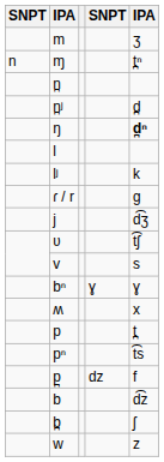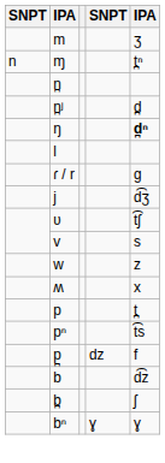 <table class="wikitable">
 <tr>
 <th>SNPT</th>
 <th>IPA</th>
 <th></th>
 <th>SNPT</th>
 <th>IPA</th>
 </tr>
 <tr>
 <td></td>
 <td>m</td>
 <td></td>
 <td></td>
 <td>ʒ</td>
 </tr>
 <tr>
 <td>n</td>
 <td>ɱ</td>
 <td></td>
 <td></td>
 <td>t̪ⁿ</td>
 </tr>
 <tr>
 <td></td>
 <td>n̪</td>
 <td></td>
 <td></td>
 <td></td>
 </tr>
 <tr>
 <td></td>
 <td>n̪ʲ</td>
 <td></td>
 <td></td>
 <td>d̪</td>
 </tr>
 <tr>
 <td></td>
 <td>ŋ</td>
 <td></td>
 <td></td>
 <td><strong>d̪ⁿ</strong></td>
 </tr>
 <tr>
 <td></td>
 <td>l</td>
 <td></td>
 <td></td>
 <td></td>
 </tr>
 <tr>
 <td></td>
-<td>lʲ</td>
-<td></td>
-<td></td>
-<td>k</td>
-</tr>
-<tr>
-<td></td>
 <td>ɾ / r</td>
 <td></td>
 <td></td>
 <td>g</td>
 </tr>
 <tr>
 <td></td>
 <td>j</td>
 <td></td>
 <td></td>
 <td>d͡ʒ</td>
 </tr>
 <tr>
 <td rowspan="2"></td>
 <td>ʋ</td>
 <td></td>
 <td></td>
 <td>t͡ʃ</td>
 </tr>
 <tr>
 <td>v</td>
 <td></td>
 <td></td>
 <td>s</td>
 </tr>
 <tr>
 <td></td>
-<td>bⁿ</td>
+<td>w</td>
 <td></td>
-<td>ɣ</td>
-<td>ɣ</td>
+<td></td>
+<td>z</td>
 </tr>
 <tr>
 <td></td>
 <td>ʍ</td>
 <td></td>
 <td></td>
 <td>x</td>
 </tr>
 <tr>
 <td></td>
 <td>p</td>
 <td></td>
 <td></td>
 <td>t̪</td>
 </tr>
 <tr>
 <td></td>
 <td>pⁿ</td>
 <td></td>
 <td></td>
 <td>t͡s</td>
 </tr>
 <tr>
 <td></td>
 <td>p̪</td>
 <td></td>
 <td>dz</td>
 <td>f</td>
 </tr>
 <tr>
 <td></td>
 <td>b</td>
 <td></td>
 <td></td>
 <td>d͡z</td>
 </tr>
 <tr>
 <td></td>
 <td>b̪</td>
 <td></td>
 <td></td>
 <td>ʃ</td>
 </tr>
 <tr>
 <td></td>
-<td>w</td>
+<td>bⁿ</td>
 <td></td>
-<td></td>
-<td>z</td>
+<td>ɣ</td>
+<td>ɣ</td>
 </tr>
 </table>
